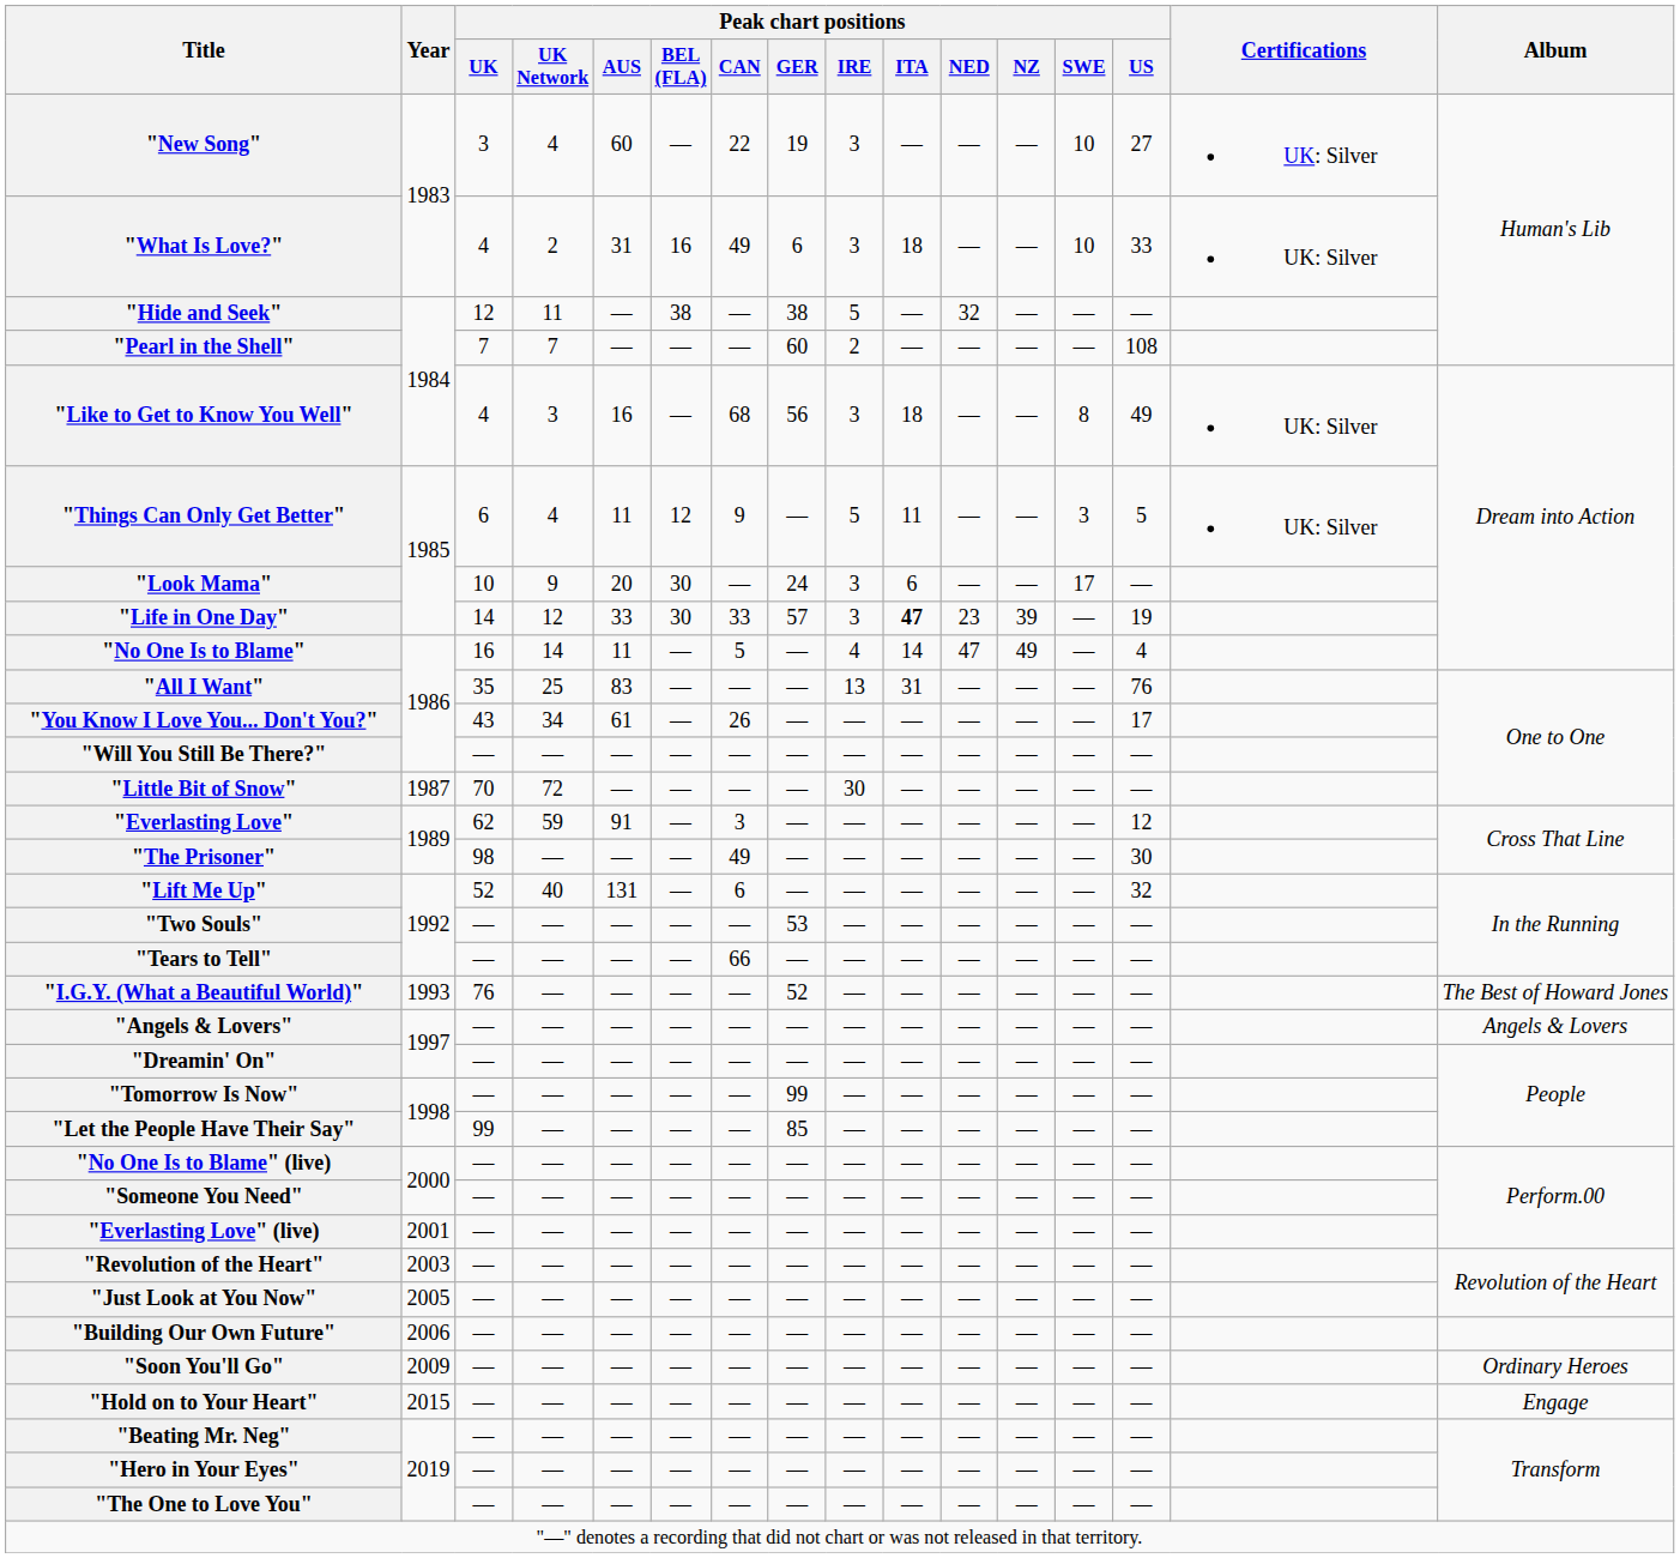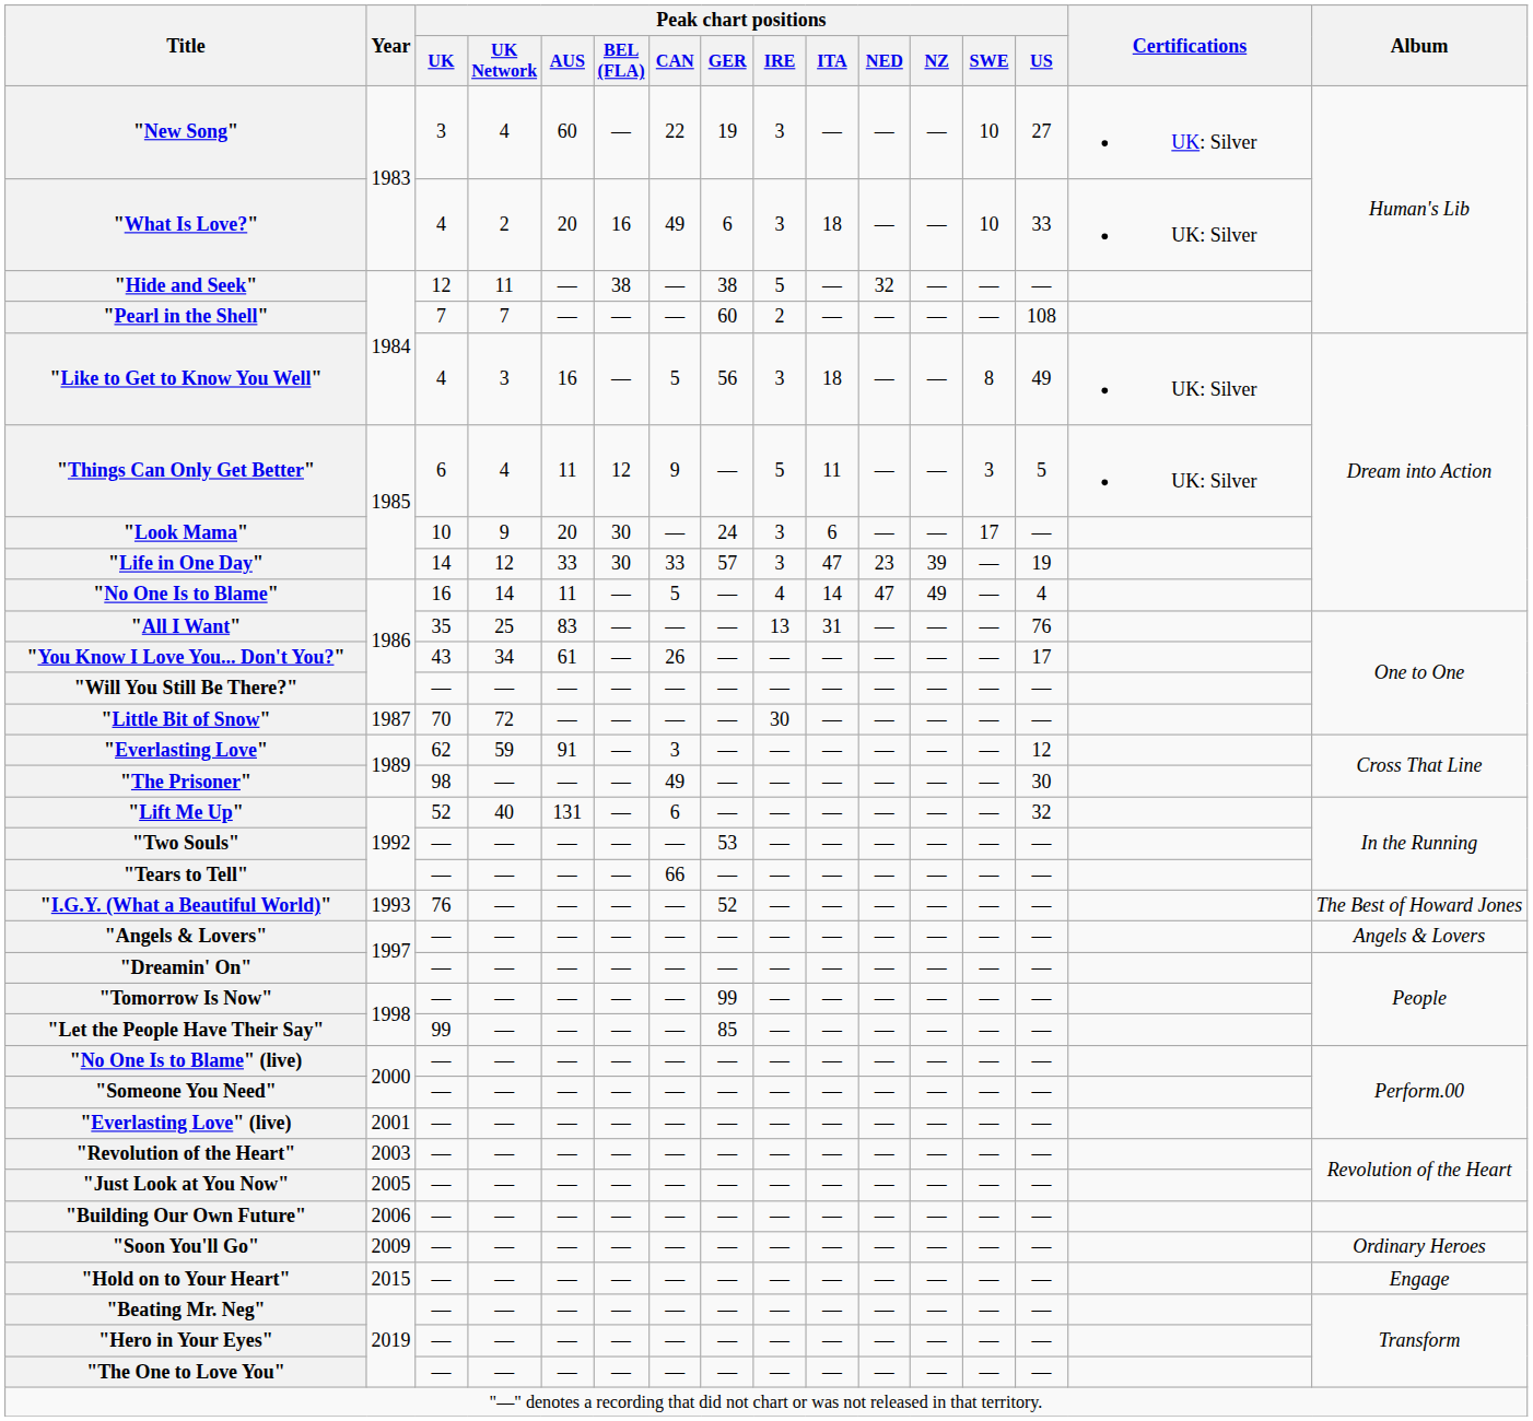 <table class="wikitable plainrowheaders" style="text-align:center;">
 <tr>
 <th scope="col" rowspan="2" style="width:18em;">Title</th>
 <th scope="col" rowspan="2">Year</th>
 <th scope="col" colspan="12">Peak chart positions</th>
 <th scope="col" rowspan="2" style="width:12em;"><a href='#'>Certifications</a></th>
 <th scope="col" rowspan="2">Album</th>
 </tr>
 <tr>
 <th scope="col" style="width:2.5em;font-size:90%;"><a href='#'>UK</a><br></th>
 <th scope="col" style="width:2.5em;font-size:90%;"><a href='#'>UK Network</a><br></th>
 <th scope="col" style="width:2.5em;font-size:90%;"><a href='#'>AUS</a><br></th>
 <th scope="col" style="width:2.5em;font-size:90%;"><a href='#'>BEL<br>(FLA)</a><br></th>
 <th scope="col" style="width:2.5em;font-size:90%;"><a href='#'>CAN</a><br></th>
 <th scope="col" style="width:2.5em;font-size:90%;"><a href='#'>GER</a><br></th>
 <th scope="col" style="width:2.5em;font-size:90%;"><a href='#'>IRE</a><br></th>
 <th scope="col" style="width:2.5em;font-size:90%;"><a href='#'>ITA</a><br></th>
 <th scope="col" style="width:2.5em;font-size:90%;"><a href='#'>NED</a><br></th>
 <th scope="col" style="width:2.5em;font-size:90%;"><a href='#'>NZ</a><br></th>
 <th scope="col" style="width:2.5em;font-size:90%;"><a href='#'>SWE</a><br></th>
 <th scope="col" style="width:2.5em;font-size:90%;"><a href='#'>US</a><br></th>
 </tr>
 <tr>
 <th scope="row">"<a href='#'>New Song</a>"</th>
 <td rowspan="2">1983</td>
 <td>3</td>
 <td>4</td>
 <td>60</td>
 <td>—</td>
 <td>22</td>
 <td>19</td>
 <td>3</td>
 <td>—</td>
 <td>—</td>
 <td>—</td>
 <td>10</td>
 <td>27</td>
 <td><br><ul><li><a href='#'>UK</a>: Silver</li></ul></td>
 <td rowspan="4"><em>Human's Lib</em></td>
 </tr>
 <tr>
 <th scope="row">"<a href='#'>What Is Love?</a>"</th>
 <td>4</td>
 <td>2</td>
-<td>31</td>
+<td>20</td>
 <td>16</td>
 <td>49</td>
 <td>6</td>
 <td>3</td>
 <td>18</td>
 <td>—</td>
 <td>—</td>
 <td>10</td>
 <td>33</td>
 <td><br><ul><li>UK: Silver</li></ul></td>
 </tr>
 <tr>
 <th scope="row">"<a href='#'>Hide and Seek</a>"</th>
 <td rowspan="3">1984</td>
 <td>12</td>
 <td>11</td>
 <td>—</td>
 <td>38</td>
 <td>—</td>
 <td>38</td>
 <td>5</td>
 <td>—</td>
 <td>32</td>
 <td>—</td>
 <td>—</td>
 <td>—</td>
 <td></td>
 </tr>
 <tr>
 <th scope="row">"<a href='#'>Pearl in the Shell</a>"</th>
 <td>7</td>
 <td>7</td>
 <td>—</td>
 <td>—</td>
 <td>—</td>
 <td>60</td>
 <td>2</td>
 <td>—</td>
 <td>—</td>
 <td>—</td>
 <td>—</td>
 <td>108</td>
 <td></td>
 </tr>
 <tr>
 <th scope="row">"<a href='#'>Like to Get to Know You Well</a>"</th>
 <td>4</td>
 <td>3</td>
 <td>16</td>
 <td>—</td>
-<td>68</td>
+<td>5</td>
 <td>56</td>
 <td>3</td>
 <td>18</td>
 <td>—</td>
 <td>—</td>
 <td>8</td>
 <td>49</td>
 <td><br><ul><li>UK: Silver</li></ul></td>
 <td rowspan="5"><em>Dream into Action</em></td>
 </tr>
 <tr>
 <th scope="row">"<a href='#'>Things Can Only Get Better</a>"</th>
 <td rowspan="3">1985</td>
 <td>6</td>
 <td>4</td>
 <td>11</td>
 <td>12</td>
 <td>9</td>
 <td>—</td>
 <td>5</td>
 <td>11</td>
 <td>—</td>
 <td>—</td>
 <td>3</td>
 <td>5</td>
 <td><br><ul><li>UK: Silver</li></ul></td>
 </tr>
 <tr>
 <th scope="row">"<a href='#'>Look Mama</a>"</th>
 <td>10</td>
 <td>9</td>
 <td>20</td>
 <td>30</td>
 <td>—</td>
 <td>24</td>
 <td>3</td>
 <td>6</td>
 <td>—</td>
 <td>—</td>
 <td>17</td>
 <td>—</td>
 <td></td>
 </tr>
 <tr>
 <th scope="row">"<a href='#'>Life in One Day</a>"</th>
 <td>14</td>
 <td>12</td>
 <td>33</td>
 <td>30</td>
 <td>33</td>
 <td>57</td>
 <td>3</td>
-<td><strong>47</strong></td>
+<td>47</td>
 <td>23</td>
 <td>39</td>
 <td>—</td>
 <td>19</td>
 <td></td>
 </tr>
 <tr>
 <th scope="row">"<a href='#'>No One Is to Blame</a>"</th>
 <td rowspan="4">1986</td>
 <td>16</td>
 <td>14</td>
 <td>11</td>
 <td>—</td>
 <td>5</td>
 <td>—</td>
 <td>4</td>
 <td>14</td>
 <td>47</td>
 <td>49</td>
 <td>—</td>
 <td>4</td>
 <td></td>
 </tr>
 <tr>
 <th scope="row">"<a href='#'>All I Want</a>"</th>
 <td>35</td>
 <td>25</td>
 <td>83</td>
 <td>—</td>
 <td>—</td>
 <td>—</td>
 <td>13</td>
 <td>31</td>
 <td>—</td>
 <td>—</td>
 <td>—</td>
 <td>76</td>
 <td></td>
 <td rowspan="4"><em>One to One</em></td>
 </tr>
 <tr>
 <th scope="row">"<a href='#'>You Know I Love You... Don't You?</a>"</th>
 <td>43</td>
 <td>34</td>
 <td>61</td>
 <td>—</td>
 <td>26</td>
 <td>—</td>
 <td>—</td>
 <td>—</td>
 <td>—</td>
 <td>—</td>
 <td>—</td>
 <td>17</td>
 <td></td>
 </tr>
 <tr>
 <th scope="row">"Will You Still Be There?"</th>
 <td>—</td>
 <td>—</td>
 <td>—</td>
 <td>—</td>
 <td>—</td>
 <td>—</td>
 <td>—</td>
 <td>—</td>
 <td>—</td>
 <td>—</td>
 <td>—</td>
 <td>—</td>
 <td></td>
 </tr>
 <tr>
 <th scope="row">"<a href='#'>Little Bit of Snow</a>"</th>
 <td>1987</td>
 <td>70</td>
 <td>72</td>
 <td>—</td>
 <td>—</td>
 <td>—</td>
 <td>—</td>
 <td>30</td>
 <td>—</td>
 <td>—</td>
 <td>—</td>
 <td>—</td>
 <td>—</td>
 <td></td>
 </tr>
 <tr>
 <th scope="row">"<a href='#'>Everlasting Love</a>"</th>
 <td rowspan="2">1989</td>
 <td>62</td>
 <td>59</td>
 <td>91</td>
 <td>—</td>
 <td>3</td>
 <td>—</td>
 <td>—</td>
 <td>—</td>
 <td>—</td>
 <td>—</td>
 <td>—</td>
 <td>12</td>
 <td></td>
 <td rowspan="2"><em>Cross That Line</em></td>
 </tr>
 <tr>
 <th scope="row">"<a href='#'>The Prisoner</a>"</th>
 <td>98</td>
 <td>—</td>
 <td>—</td>
 <td>—</td>
 <td>49</td>
 <td>—</td>
 <td>—</td>
 <td>—</td>
 <td>—</td>
 <td>—</td>
 <td>—</td>
 <td>30</td>
 <td></td>
 </tr>
 <tr>
 <th scope="row">"<a href='#'>Lift Me Up</a>"</th>
 <td rowspan="3">1992</td>
 <td>52</td>
 <td>40</td>
 <td>131</td>
 <td>—</td>
 <td>6</td>
 <td>—</td>
 <td>—</td>
 <td>—</td>
 <td>—</td>
 <td>—</td>
 <td>—</td>
 <td>32</td>
 <td></td>
 <td rowspan="3"><em>In the Running</em></td>
 </tr>
 <tr>
 <th scope="row">"Two Souls"</th>
 <td>—</td>
 <td>—</td>
 <td>—</td>
 <td>—</td>
 <td>—</td>
 <td>53</td>
 <td>—</td>
 <td>—</td>
 <td>—</td>
 <td>—</td>
 <td>—</td>
 <td>—</td>
 <td></td>
 </tr>
 <tr>
 <th scope="row">"Tears to Tell"</th>
 <td>—</td>
 <td>—</td>
 <td>—</td>
 <td>—</td>
 <td>66</td>
 <td>—</td>
 <td>—</td>
 <td>—</td>
 <td>—</td>
 <td>—</td>
 <td>—</td>
 <td>—</td>
 <td></td>
 </tr>
 <tr>
 <th scope="row">"<a href='#'>I.G.Y. (What a Beautiful World)</a>"</th>
 <td>1993</td>
 <td>76</td>
 <td>—</td>
 <td>—</td>
 <td>—</td>
 <td>—</td>
 <td>52</td>
 <td>—</td>
 <td>—</td>
 <td>—</td>
 <td>—</td>
 <td>—</td>
 <td>—</td>
 <td></td>
 <td><em>The Best of Howard Jones</em></td>
 </tr>
 <tr>
 <th scope="row">"Angels & Lovers"</th>
 <td rowspan="2">1997</td>
 <td>—</td>
 <td>—</td>
 <td>—</td>
 <td>—</td>
 <td>—</td>
 <td>—</td>
 <td>—</td>
 <td>—</td>
 <td>—</td>
 <td>—</td>
 <td>—</td>
 <td>—</td>
 <td></td>
 <td><em>Angels & Lovers</em></td>
 </tr>
 <tr>
 <th scope="row">"Dreamin' On"</th>
 <td>—</td>
 <td>—</td>
 <td>—</td>
 <td>—</td>
 <td>—</td>
 <td>—</td>
 <td>—</td>
 <td>—</td>
 <td>—</td>
 <td>—</td>
 <td>—</td>
 <td>—</td>
 <td></td>
 <td rowspan="3"><em>People</em></td>
 </tr>
 <tr>
 <th scope="row">"Tomorrow Is Now"</th>
 <td rowspan="2">1998</td>
 <td>—</td>
 <td>—</td>
 <td>—</td>
 <td>—</td>
 <td>—</td>
 <td>99</td>
 <td>—</td>
 <td>—</td>
 <td>—</td>
 <td>—</td>
 <td>—</td>
 <td>—</td>
 <td></td>
 </tr>
 <tr>
 <th scope="row">"Let the People Have Their Say"</th>
 <td>99</td>
 <td>—</td>
 <td>—</td>
 <td>—</td>
 <td>—</td>
 <td>85</td>
 <td>—</td>
 <td>—</td>
 <td>—</td>
 <td>—</td>
 <td>—</td>
 <td>—</td>
 <td></td>
 </tr>
 <tr>
 <th scope="row">"<a href='#'>No One Is to Blame</a>" (live)</th>
 <td rowspan="2">2000</td>
 <td>—</td>
 <td>—</td>
 <td>—</td>
 <td>—</td>
 <td>—</td>
 <td>—</td>
 <td>—</td>
 <td>—</td>
 <td>—</td>
 <td>—</td>
 <td>—</td>
 <td>—</td>
 <td></td>
 <td rowspan="3"><em>Perform.00</em></td>
 </tr>
 <tr>
 <th scope="row">"Someone You Need"<br></th>
 <td>—</td>
 <td>—</td>
 <td>—</td>
 <td>—</td>
 <td>—</td>
 <td>—</td>
 <td>—</td>
 <td>—</td>
 <td>—</td>
 <td>—</td>
 <td>—</td>
 <td>—</td>
 <td></td>
 </tr>
 <tr>
 <th scope="row">"<a href='#'>Everlasting Love</a>" (live)</th>
 <td>2001</td>
 <td>—</td>
 <td>—</td>
 <td>—</td>
 <td>—</td>
 <td>—</td>
 <td>—</td>
 <td>—</td>
 <td>—</td>
 <td>—</td>
 <td>—</td>
 <td>—</td>
 <td>—</td>
 <td></td>
 </tr>
 <tr>
 <th scope="row">"Revolution of the Heart"</th>
 <td>2003</td>
 <td>—</td>
 <td>—</td>
 <td>—</td>
 <td>—</td>
 <td>—</td>
 <td>—</td>
 <td>—</td>
 <td>—</td>
 <td>—</td>
 <td>—</td>
 <td>—</td>
 <td>—</td>
 <td></td>
 <td rowspan="2"><em>Revolution of the Heart</em></td>
 </tr>
 <tr>
 <th scope="row">"Just Look at You Now"</th>
 <td>2005</td>
 <td>—</td>
 <td>—</td>
 <td>—</td>
 <td>—</td>
 <td>—</td>
 <td>—</td>
 <td>—</td>
 <td>—</td>
 <td>—</td>
 <td>—</td>
 <td>—</td>
 <td>—</td>
 <td></td>
 </tr>
 <tr>
 <th scope="row">"Building Our Own Future"</th>
 <td>2006</td>
 <td>—</td>
 <td>—</td>
 <td>—</td>
 <td>—</td>
 <td>—</td>
 <td>—</td>
 <td>—</td>
 <td>—</td>
 <td>—</td>
 <td>—</td>
 <td>—</td>
 <td>—</td>
 <td></td>
 <td></td>
 </tr>
 <tr>
 <th scope="row">"Soon You'll Go"</th>
 <td>2009</td>
 <td>—</td>
 <td>—</td>
 <td>—</td>
 <td>—</td>
 <td>—</td>
 <td>—</td>
 <td>—</td>
 <td>—</td>
 <td>—</td>
 <td>—</td>
 <td>—</td>
 <td>—</td>
 <td></td>
 <td><em>Ordinary Heroes</em></td>
 </tr>
 <tr>
 <th scope="row">"Hold on to Your Heart"</th>
 <td>2015</td>
 <td>—</td>
 <td>—</td>
 <td>—</td>
 <td>—</td>
 <td>—</td>
 <td>—</td>
 <td>—</td>
 <td>—</td>
 <td>—</td>
 <td>—</td>
 <td>—</td>
 <td>—</td>
 <td></td>
 <td><em>Engage</em></td>
 </tr>
 <tr>
 <th scope="row">"Beating Mr. Neg"</th>
 <td rowspan="3">2019</td>
 <td>—</td>
 <td>—</td>
 <td>—</td>
 <td>—</td>
 <td>—</td>
 <td>—</td>
 <td>—</td>
 <td>—</td>
 <td>—</td>
 <td>—</td>
 <td>—</td>
 <td>—</td>
 <td></td>
 <td rowspan="3"><em>Transform</em></td>
 </tr>
 <tr>
 <th scope="row">"Hero in Your Eyes"</th>
 <td>—</td>
 <td>—</td>
 <td>—</td>
 <td>—</td>
 <td>—</td>
 <td>—</td>
 <td>—</td>
 <td>—</td>
 <td>—</td>
 <td>—</td>
 <td>—</td>
 <td>—</td>
 <td></td>
 </tr>
 <tr>
 <th scope="row">"The One to Love You"</th>
 <td>—</td>
 <td>—</td>
 <td>—</td>
 <td>—</td>
 <td>—</td>
 <td>—</td>
 <td>—</td>
 <td>—</td>
 <td>—</td>
 <td>—</td>
 <td>—</td>
 <td>—</td>
 <td></td>
 </tr>
 <tr>
 <td colspan="16" style="font-size:90%">"—" denotes a recording that did not chart or was not released in that territory.</td>
 </tr>
 </table>
